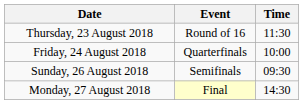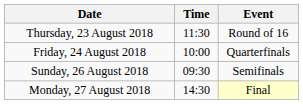 <table class = "wikitable" style="text-align:center;">
 <tr>
 <th width=220>Date</th>
+<th width=50>Time</th>
 <th width=100>Event</th>
-<th width=50>Time</th>
 </tr>
 <tr>
 <td>Thursday, 23 August 2018</td>
+<td>11:30</td>
 <td>Round of 16</td>
-<td>11:30</td>
 </tr>
 <tr>
 <td>Friday, 24 August 2018</td>
+<td>10:00</td>
 <td>Quarterfinals</td>
-<td>10:00</td>
 </tr>
 <tr>
 <td>Sunday, 26 August 2018</td>
+<td>09:30</td>
 <td>Semifinals</td>
-<td>09:30</td>
 </tr>
 <tr>
 <td>Monday, 27 August 2018</td>
+<td>14:30</td>
 <td bgcolor=ffffcc>Final</td>
-<td>14:30</td>
 </tr>
 </table>
